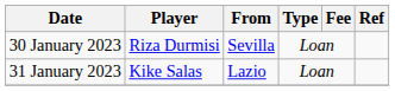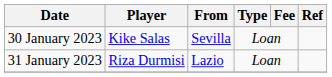 <table class="wikitable">
 <tr>
 <th>Date</th>
 <th>Player</th>
 <th>From</th>
 <th>Type</th>
 <th>Fee</th>
 <th>Ref</th>
 </tr>
 <tr>
 <td>30 January 2023</td>
-<td> <a href='#'>Riza Durmisi</a></td>
+<td> <a href='#'>Kike Salas</a></td>
 <td><a href='#'>Sevilla</a></td>
 <td colspan=2 align=center><em>Loan</em></td>
 <td align=center></td>
 </tr>
 <tr>
 <td>31 January 2023</td>
-<td> <a href='#'>Kike Salas</a></td>
+<td> <a href='#'>Riza Durmisi</a></td>
 <td> <a href='#'>Lazio</a></td>
 <td colspan=2 align=center><em>Loan</em></td>
 <td align=center></td>
 </tr>
 <tr>
 </tr>
 </table>
